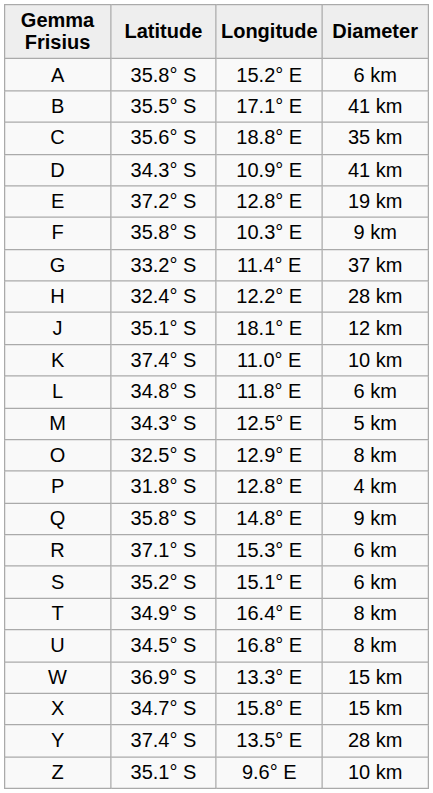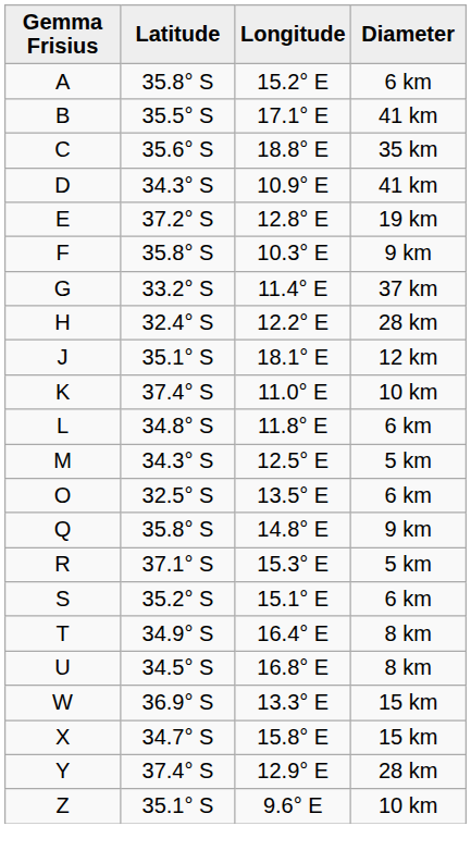 <table class="wikitable">
 <tr>
 <th width="25%" style="background:#eeeeee;">Gemma<br>Frisius</th>
 <th width="25%" style="background:#eeeeee;">Latitude</th>
 <th width="25%" style="background:#eeeeee;">Longitude</th>
 <th width="25%" style="background:#eeeeee;">Diameter</th>
 </tr>
 <tr>
 <td align="center">A</td>
 <td align="center">35.8° S</td>
 <td align="center">15.2° E</td>
 <td align="center">6 km</td>
 </tr>
 <tr>
 <td align="center">B</td>
 <td align="center">35.5° S</td>
 <td align="center">17.1° E</td>
 <td align="center">41 km</td>
 </tr>
 <tr>
 <td align="center">C</td>
 <td align="center">35.6° S</td>
 <td align="center">18.8° E</td>
 <td align="center">35 km</td>
 </tr>
 <tr>
 <td align="center">D</td>
 <td align="center">34.3° S</td>
 <td align="center">10.9° E</td>
 <td align="center">41 km</td>
 </tr>
 <tr>
 <td align="center">E</td>
 <td align="center">37.2° S</td>
 <td align="center">12.8° E</td>
 <td align="center">19 km</td>
 </tr>
 <tr>
 <td align="center">F</td>
 <td align="center">35.8° S</td>
 <td align="center">10.3° E</td>
 <td align="center">9 km</td>
 </tr>
 <tr>
 <td align="center">G</td>
 <td align="center">33.2° S</td>
 <td align="center">11.4° E</td>
 <td align="center">37 km</td>
 </tr>
 <tr>
 <td align="center">H</td>
 <td align="center">32.4° S</td>
 <td align="center">12.2° E</td>
 <td align="center">28 km</td>
 </tr>
 <tr>
 <td align="center">J</td>
 <td align="center">35.1° S</td>
 <td align="center">18.1° E</td>
 <td align="center">12 km</td>
 </tr>
 <tr>
 <td align="center">K</td>
 <td align="center">37.4° S</td>
 <td align="center">11.0° E</td>
 <td align="center">10 km</td>
 </tr>
 <tr>
 <td align="center">L</td>
 <td align="center">34.8° S</td>
 <td align="center">11.8° E</td>
 <td align="center">6 km</td>
 </tr>
 <tr>
 <td align="center">M</td>
 <td align="center">34.3° S</td>
 <td align="center">12.5° E</td>
 <td align="center">5 km</td>
 </tr>
 <tr>
 <td align="center">O</td>
 <td align="center">32.5° S</td>
-<td align="center">12.9° E</td>
-<td align="center">8 km</td>
-</tr>
-<tr>
-<td align="center">P</td>
-<td align="center">31.8° S</td>
-<td align="center">12.8° E</td>
-<td align="center">4 km</td>
+<td align="center">13.5° E</td>
+<td align="center">6 km</td>
 </tr>
 <tr>
 <td align="center">Q</td>
 <td align="center">35.8° S</td>
 <td align="center">14.8° E</td>
 <td align="center">9 km</td>
 </tr>
 <tr>
 <td align="center">R</td>
 <td align="center">37.1° S</td>
 <td align="center">15.3° E</td>
-<td align="center">6 km</td>
+<td align="center">5 km</td>
 </tr>
 <tr>
 <td align="center">S</td>
 <td align="center">35.2° S</td>
 <td align="center">15.1° E</td>
 <td align="center">6 km</td>
 </tr>
 <tr>
 <td align="center">T</td>
 <td align="center">34.9° S</td>
 <td align="center">16.4° E</td>
 <td align="center">8 km</td>
 </tr>
 <tr>
 <td align="center">U</td>
 <td align="center">34.5° S</td>
 <td align="center">16.8° E</td>
 <td align="center">8 km</td>
 </tr>
 <tr>
 <td align="center">W</td>
 <td align="center">36.9° S</td>
 <td align="center">13.3° E</td>
 <td align="center">15 km</td>
 </tr>
 <tr>
 <td align="center">X</td>
 <td align="center">34.7° S</td>
 <td align="center">15.8° E</td>
 <td align="center">15 km</td>
 </tr>
 <tr>
 <td align="center">Y</td>
 <td align="center">37.4° S</td>
-<td align="center">13.5° E</td>
+<td align="center">12.9° E</td>
 <td align="center">28 km</td>
 </tr>
 <tr>
 <td align="center">Z</td>
 <td align="center">35.1° S</td>
 <td align="center">9.6° E</td>
 <td align="center">10 km</td>
 </tr>
 </table>
